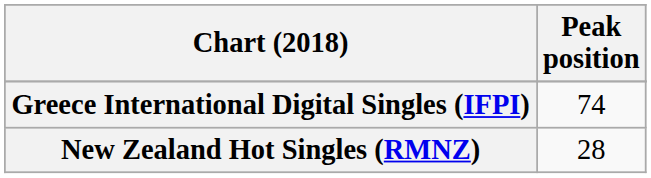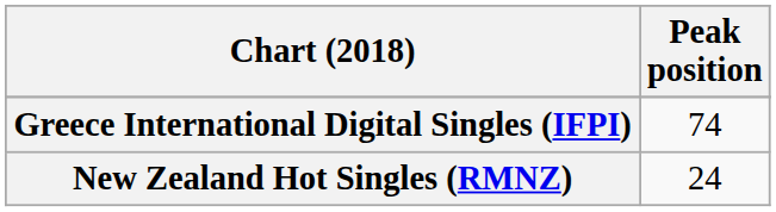 <table class="wikitable sortable plainrowheaders" style="text-align:center">
 <tr>
 <th scope="col">Chart (2018)</th>
 <th scope="col">Peak<br>position</th>
 </tr>
 <tr>
 </tr>
 <tr>
 <th scope="row">Greece International Digital Singles (<a href='#'>IFPI</a>)</th>
 <td>74</td>
 </tr>
 <tr>
 <th scope="row">New Zealand Hot Singles (<a href='#'>RMNZ</a>)</th>
-<td>28</td>
+<td>24</td>
 </tr>
 </table>
